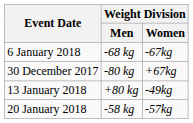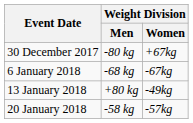 <table class="wikitable" style="border: none;">
 <tr>
 <th colspan="1" rowspan="2">Event Date</th>
 <th colspan="2">Weight Division</th>
 </tr>
 <tr>
 <th>Men</th>
 <th>Women</th>
 </tr>
 <tr>
+<td>30 December 2017</td>
+<td><em>-80 kg</em></td>
+<td><em>+67kg</em></td>
+</tr>
+<tr>
 <td>6 January 2018</td>
 <td><em>-68 kg</em></td>
 <td><em>-67kg</em></td>
-</tr>
-<tr>
-<td>30 December 2017</td>
-<td><em>-80 kg</em></td>
-<td><em>+67kg</em></td>
 </tr>
 <tr>
 <td>13 January 2018</td>
 <td><em>+80 kg</em></td>
 <td><em>-49kg</em></td>
 </tr>
 <tr>
 <td>20 January 2018</td>
 <td><em>-58 kg</em></td>
 <td><em>-57kg</em></td>
 </tr>
 <tr>
 </tr>
 </table>
